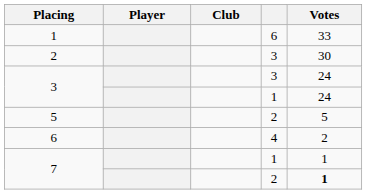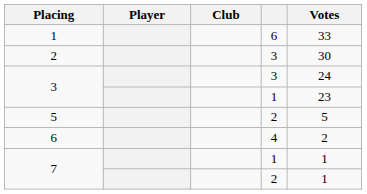 <table class="wikitable plainrowheaders sortable" style="text-align:center; width:35%">
 <tr>
 <th class=unsortable>Placing</th>
 <th>Player</th>
 <th>Club</th>
 <th></th>
 <th>Votes</th>
 </tr>
 <tr>
 <td>1</td>
 <th scope=row></th>
 <td align=left></td>
 <td>6</td>
 <td>33</td>
 </tr>
 <tr>
 <td>2</td>
 <th scope=row></th>
 <td align=left></td>
 <td>3</td>
 <td>30</td>
 </tr>
 <tr>
 <td rowspan=2>3</td>
 <th scope=row></th>
 <td align=left></td>
 <td>3</td>
 <td>24</td>
 </tr>
 <tr>
 <th scope=row></th>
 <td align=left></td>
 <td>1</td>
-<td>24</td>
+<td>23</td>
 </tr>
 <tr>
 <td>5</td>
 <th scope=row></th>
 <td align=left></td>
 <td>2</td>
 <td>5</td>
 </tr>
 <tr>
 <td>6</td>
 <th scope=row></th>
 <td align=left></td>
 <td>4</td>
 <td>2</td>
 </tr>
 <tr>
 <td rowspan=2>7</td>
 <th scope=row></th>
 <td align=left></td>
 <td>1</td>
 <td>1</td>
 </tr>
 <tr>
 <th scope=row></th>
 <td align=left></td>
 <td>2</td>
-<td><strong>1</strong></td>
+<td>1</td>
 </tr>
 </table>
